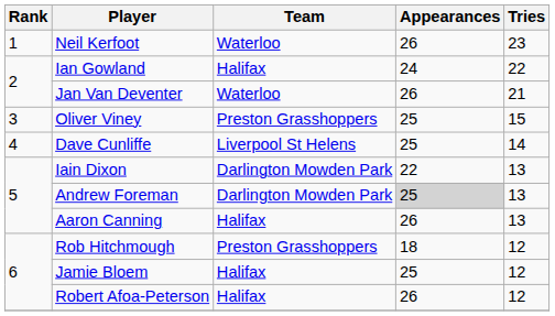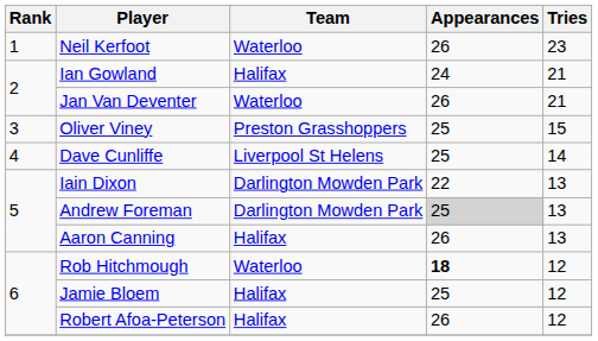 <table class="wikitable">
 <tr>
 <th>Rank</th>
 <th>Player</th>
 <th>Team</th>
 <th>Appearances</th>
 <th>Tries</th>
 </tr>
 <tr>
 <td>1</td>
 <td> <a href='#'>Neil Kerfoot</a></td>
 <td><a href='#'>Waterloo</a></td>
 <td>26</td>
 <td>23</td>
 </tr>
 <tr>
 <td rowspan=2>2</td>
 <td> <a href='#'>Ian Gowland</a></td>
 <td><a href='#'>Halifax</a></td>
 <td>24</td>
-<td>22</td>
+<td>21</td>
 </tr>
 <tr>
 <td> <a href='#'>Jan Van Deventer</a></td>
 <td><a href='#'>Waterloo</a></td>
 <td>26</td>
 <td>21</td>
 </tr>
 <tr>
 <td>3</td>
 <td> <a href='#'>Oliver Viney</a></td>
 <td><a href='#'>Preston Grasshoppers</a></td>
 <td>25</td>
 <td>15</td>
 </tr>
 <tr>
 <td>4</td>
 <td> <a href='#'>Dave Cunliffe</a></td>
 <td><a href='#'>Liverpool St Helens</a></td>
 <td>25</td>
 <td>14</td>
 </tr>
 <tr>
 <td rowspan=3>5</td>
 <td> <a href='#'>Iain Dixon</a></td>
 <td><a href='#'>Darlington Mowden Park</a></td>
 <td>22</td>
 <td>13</td>
 </tr>
 <tr>
 <td> <a href='#'>Andrew Foreman</a></td>
 <td><a href='#'>Darlington Mowden Park</a></td>
 <td style="background: lightgrey;">25</td>
 <td>13</td>
 </tr>
 <tr>
 <td> <a href='#'>Aaron Canning</a></td>
 <td><a href='#'>Halifax</a></td>
 <td>26</td>
 <td>13</td>
 </tr>
 <tr>
 <td rowspan=3>6</td>
 <td> <a href='#'>Rob Hitchmough</a></td>
-<td><a href='#'>Preston Grasshoppers</a></td>
-<td>18</td>
+<td><a href='#'>Waterloo</a></td>
+<td><strong>18</strong></td>
 <td>12</td>
 </tr>
 <tr>
 <td> <a href='#'>Jamie Bloem</a></td>
 <td><a href='#'>Halifax</a></td>
 <td>25</td>
 <td>12</td>
 </tr>
 <tr>
 <td> <a href='#'>Robert Afoa-Peterson</a></td>
 <td><a href='#'>Halifax</a></td>
 <td>26</td>
 <td>12</td>
 </tr>
 <tr>
 </tr>
 </table>
